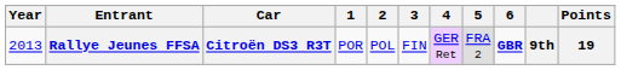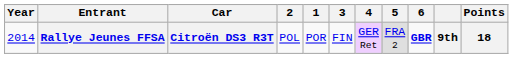 <table class="wikitable" style="text-align:center; font-size:85%">
 <tr>
 <th>Year</th>
 <th>Entrant</th>
 <th>Car</th>
+<th>2</th>
 <th>1</th>
-<th>2</th>
 <th>3</th>
 <th>4</th>
 <th>5</th>
 <th>6</th>
 <th></th>
 <th>Points</th>
 </tr>
 <tr>
-<td><a href='#'>2013</a></td>
+<td><a href='#'>2014</a></td>
 <th nowrap><a href='#'>Rallye Jeunes FFSA</a></th>
 <th nowrap><a href='#'>Citroën DS3 R3T</a></th>
+<td><a href='#'>POL</a></td>
 <td><a href='#'>POR</a></td>
-<td><a href='#'>POL</a></td>
 <td><a href='#'>FIN</a></td>
 <td style="background:#EFCFFF;"><a href='#'>GER</a><br><small>Ret</small></td>
 <td style="background:#DFDFDF;"><a href='#'>FRA</a><br><small>2</small></td>
 <td><strong><a href='#'>GBR</a></strong></td>
 <th>9th</th>
-<th>19</th>
+<th>18</th>
 </tr>
 </table>
